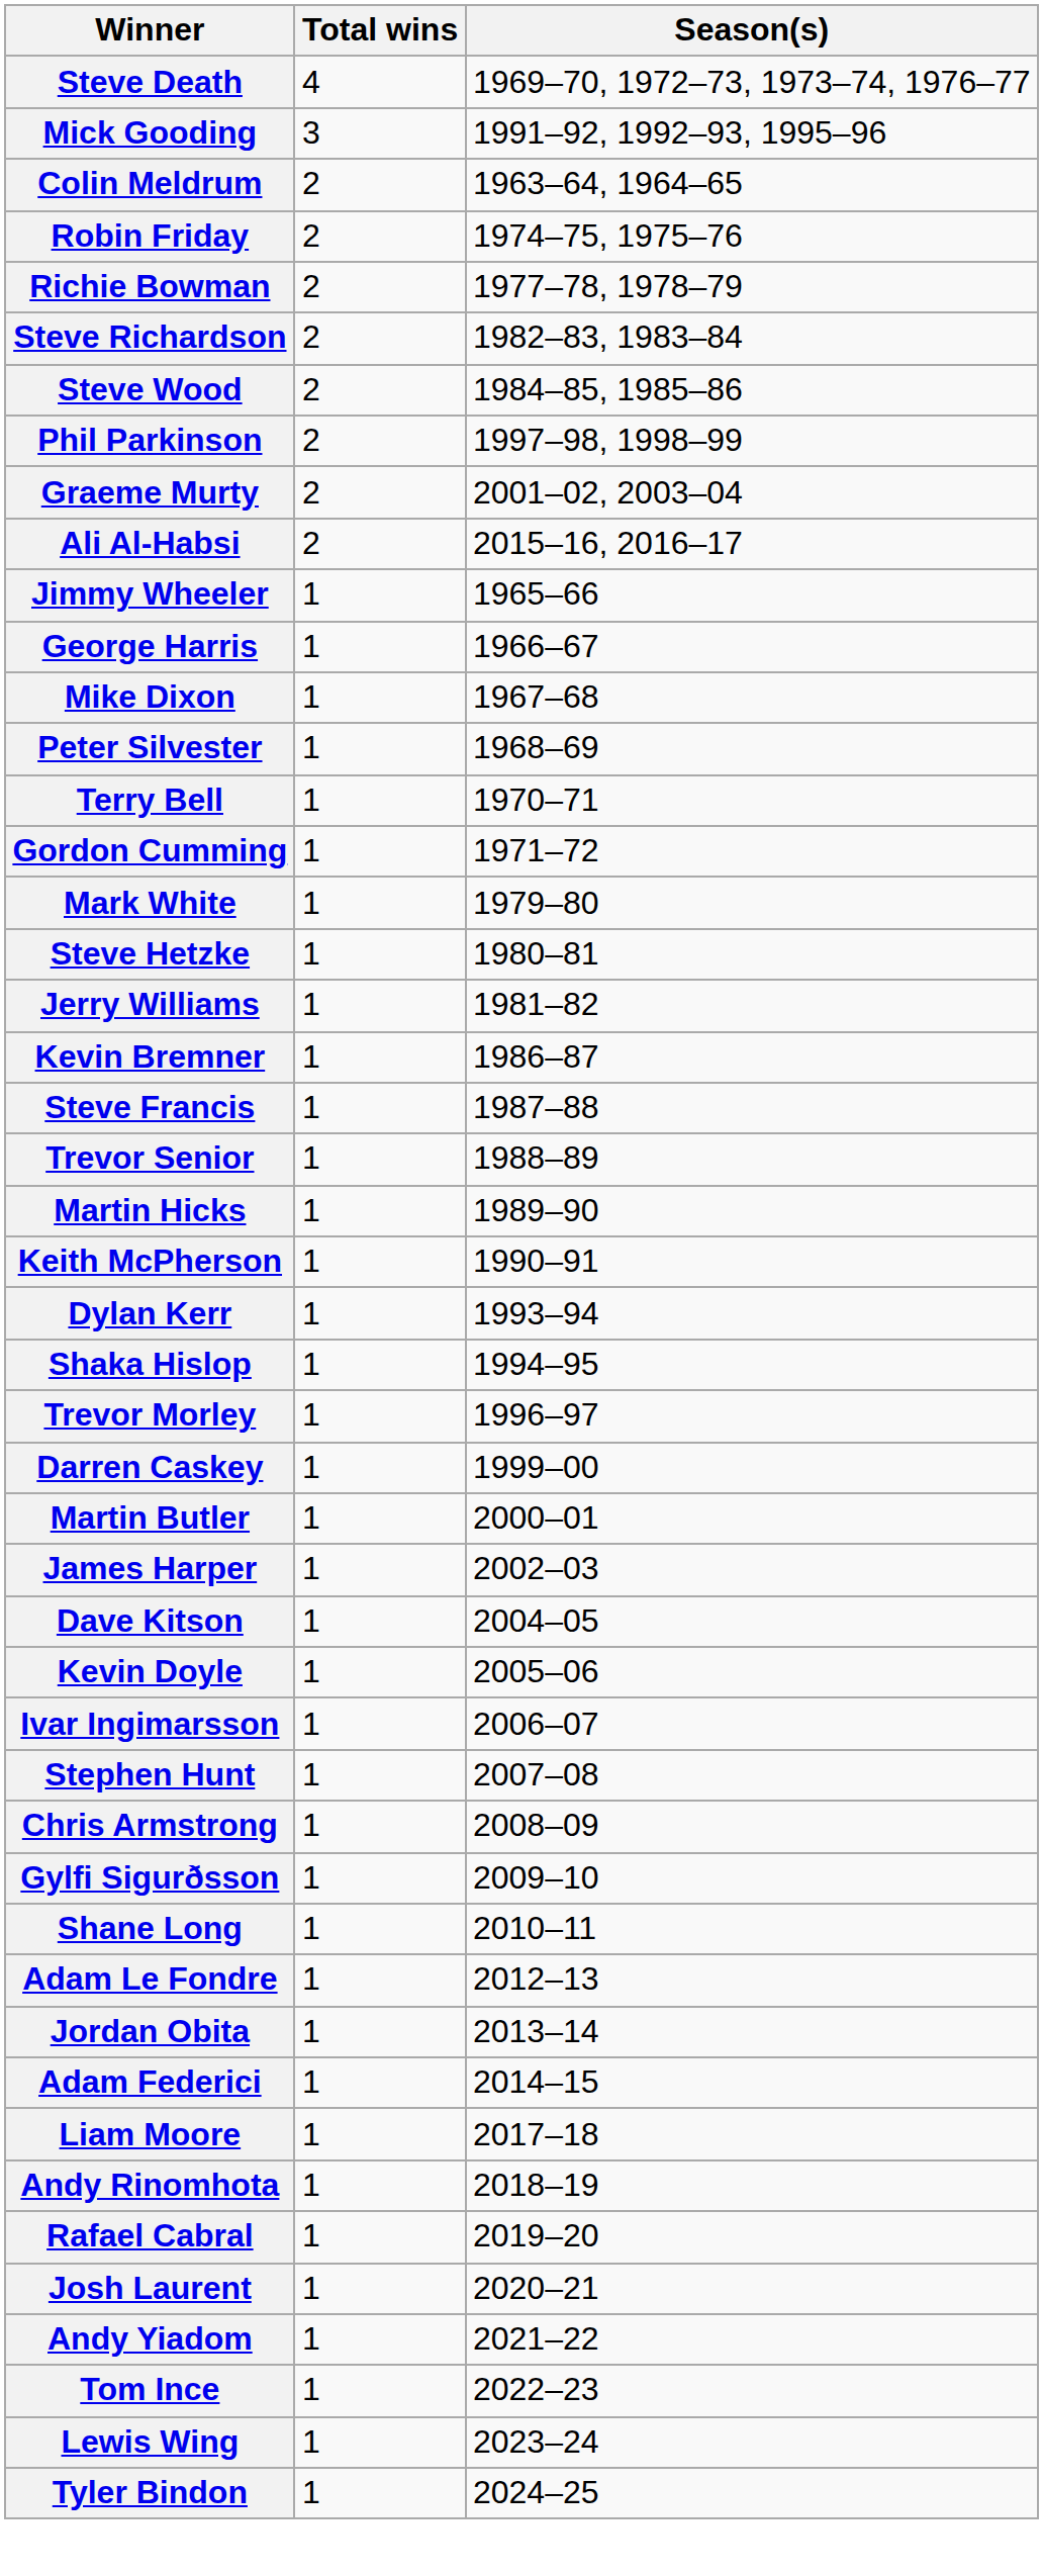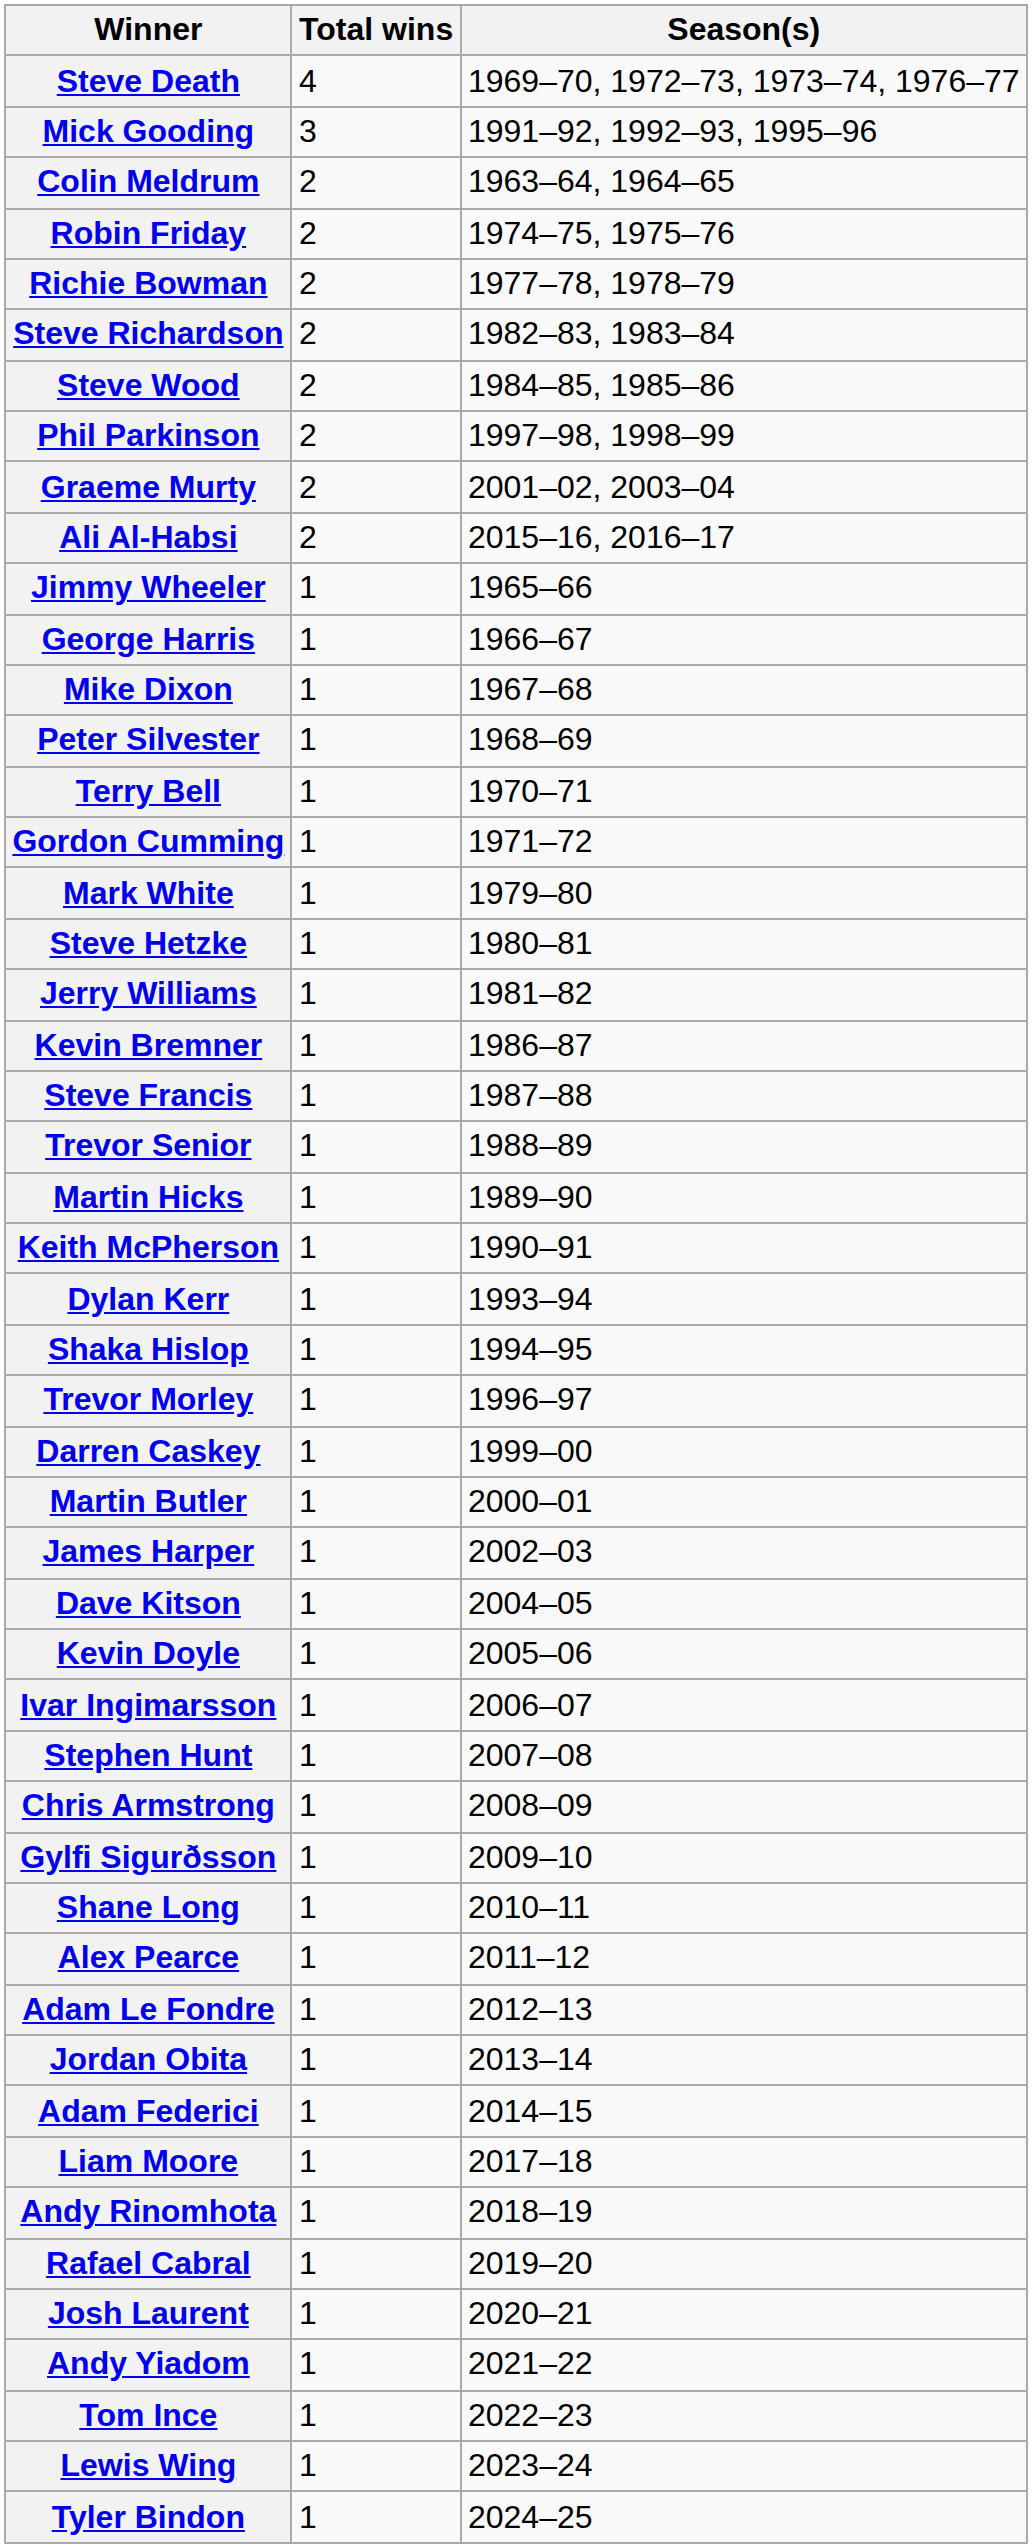 <table class="wikitable plainrowheaders">
 <tr>
 <th scope="col">Winner</th>
 <th scope="col">Total wins</th>
 <th scope="col">Season(s)</th>
 </tr>
 <tr>
 <th scope="row"> <a href='#'>Steve Death</a></th>
 <td>4</td>
 <td>1969–70, 1972–73, 1973–74, 1976–77</td>
 </tr>
 <tr>
 <th scope="row"> <a href='#'>Mick Gooding</a></th>
 <td>3</td>
 <td>1991–92, 1992–93, 1995–96</td>
 </tr>
 <tr>
 <th scope="row"> <a href='#'>Colin Meldrum</a></th>
 <td>2</td>
 <td>1963–64, 1964–65</td>
 </tr>
 <tr>
 <th scope="row"> <a href='#'>Robin Friday</a></th>
 <td>2</td>
 <td>1974–75, 1975–76</td>
 </tr>
 <tr>
 <th scope="row"> <a href='#'>Richie Bowman</a></th>
 <td>2</td>
 <td>1977–78, 1978–79</td>
 </tr>
 <tr>
 <th scope="row"> <a href='#'>Steve Richardson</a></th>
 <td>2</td>
 <td>1982–83, 1983–84</td>
 </tr>
 <tr>
 <th scope="row"> <a href='#'>Steve Wood</a></th>
 <td>2</td>
 <td>1984–85, 1985–86</td>
 </tr>
 <tr>
 <th scope="row"> <a href='#'>Phil Parkinson</a></th>
 <td>2</td>
 <td>1997–98, 1998–99</td>
 </tr>
 <tr>
 <th scope="row"> <a href='#'>Graeme Murty</a></th>
 <td>2</td>
 <td>2001–02, 2003–04</td>
 </tr>
 <tr>
 <th scope="row"> <a href='#'>Ali Al-Habsi</a></th>
 <td>2</td>
 <td>2015–16, 2016–17</td>
 </tr>
 <tr>
 <th scope="row"> <a href='#'>Jimmy Wheeler</a></th>
 <td>1</td>
 <td>1965–66</td>
 </tr>
 <tr>
 <th scope="row"> <a href='#'>George Harris</a></th>
 <td>1</td>
 <td>1966–67</td>
 </tr>
 <tr>
 <th scope="row"> <a href='#'>Mike Dixon</a></th>
 <td>1</td>
 <td>1967–68</td>
 </tr>
 <tr>
 <th scope="row"> <a href='#'>Peter Silvester</a></th>
 <td>1</td>
 <td>1968–69</td>
 </tr>
 <tr>
 <th scope="row"> <a href='#'>Terry Bell</a></th>
 <td>1</td>
 <td>1970–71</td>
 </tr>
 <tr>
 <th scope="row"> <a href='#'>Gordon Cumming</a></th>
 <td>1</td>
 <td>1971–72</td>
 </tr>
 <tr>
 <th scope="row"> <a href='#'>Mark White</a></th>
 <td>1</td>
 <td>1979–80</td>
 </tr>
 <tr>
 <th scope="row"> <a href='#'>Steve Hetzke</a></th>
 <td>1</td>
 <td>1980–81</td>
 </tr>
 <tr>
 <th scope="row"> <a href='#'>Jerry Williams</a></th>
 <td>1</td>
 <td>1981–82</td>
 </tr>
 <tr>
 <th scope="row"> <a href='#'>Kevin Bremner</a></th>
 <td>1</td>
 <td>1986–87</td>
 </tr>
 <tr>
 <th scope="row"> <a href='#'>Steve Francis</a></th>
 <td>1</td>
 <td>1987–88</td>
 </tr>
 <tr>
 <th scope="row"> <a href='#'>Trevor Senior</a></th>
 <td>1</td>
 <td>1988–89</td>
 </tr>
 <tr>
 <th scope="row"> <a href='#'>Martin Hicks</a></th>
 <td>1</td>
 <td>1989–90</td>
 </tr>
 <tr>
 <th scope="row"> <a href='#'>Keith McPherson</a></th>
 <td>1</td>
 <td>1990–91</td>
 </tr>
 <tr>
 <th scope="row"> <a href='#'>Dylan Kerr</a></th>
 <td>1</td>
 <td>1993–94</td>
 </tr>
 <tr>
 <th scope="row"> <a href='#'>Shaka Hislop</a></th>
 <td>1</td>
 <td>1994–95</td>
 </tr>
 <tr>
 <th scope="row"> <a href='#'>Trevor Morley</a></th>
 <td>1</td>
 <td>1996–97</td>
 </tr>
 <tr>
 <th scope="row"> <a href='#'>Darren Caskey</a></th>
 <td>1</td>
 <td>1999–00</td>
 </tr>
 <tr>
 <th scope="row"> <a href='#'>Martin Butler</a></th>
 <td>1</td>
 <td>2000–01</td>
 </tr>
 <tr>
 <th scope="row"> <a href='#'>James Harper</a></th>
 <td>1</td>
 <td>2002–03</td>
 </tr>
 <tr>
 <th scope="row"> <a href='#'>Dave Kitson</a></th>
 <td>1</td>
 <td>2004–05</td>
 </tr>
 <tr>
 <th scope="row"> <a href='#'>Kevin Doyle</a></th>
 <td>1</td>
 <td>2005–06</td>
 </tr>
 <tr>
 <th scope="row"> <a href='#'>Ivar Ingimarsson</a></th>
 <td>1</td>
 <td>2006–07</td>
 </tr>
 <tr>
 <th scope="row"> <a href='#'>Stephen Hunt</a></th>
 <td>1</td>
 <td>2007–08</td>
 </tr>
 <tr>
 <th scope="row"> <a href='#'>Chris Armstrong</a></th>
 <td>1</td>
 <td>2008–09</td>
 </tr>
 <tr>
 <th scope="row"> <a href='#'>Gylfi Sigurðsson</a></th>
 <td>1</td>
 <td>2009–10</td>
 </tr>
 <tr>
 <th scope="row"> <a href='#'>Shane Long</a></th>
 <td>1</td>
 <td>2010–11</td>
 </tr>
 <tr>
+<th scope="row"> <a href='#'>Alex Pearce</a></th>
+<td>1</td>
+<td>2011–12</td>
+</tr>
+<tr>
 <th scope="row"> <a href='#'>Adam Le Fondre</a></th>
 <td>1</td>
 <td>2012–13</td>
 </tr>
 <tr>
 <th scope="row"> <a href='#'>Jordan Obita</a></th>
 <td>1</td>
 <td>2013–14</td>
 </tr>
 <tr>
 <th scope="row"> <a href='#'>Adam Federici</a></th>
 <td>1</td>
 <td>2014–15</td>
 </tr>
 <tr>
 <th scope="row"> <a href='#'>Liam Moore</a></th>
 <td>1</td>
 <td>2017–18</td>
 </tr>
 <tr>
 <th scope="row"> <a href='#'>Andy Rinomhota</a></th>
 <td>1</td>
 <td>2018–19</td>
 </tr>
 <tr>
 <th scope="row"> <a href='#'>Rafael Cabral</a></th>
 <td>1</td>
 <td>2019–20</td>
 </tr>
 <tr>
 <th scope="row"> <a href='#'>Josh Laurent</a></th>
 <td>1</td>
 <td>2020–21</td>
 </tr>
 <tr>
 <th scope="row"> <a href='#'>Andy Yiadom</a></th>
 <td>1</td>
 <td>2021–22</td>
 </tr>
 <tr>
 <th scope="row"> <a href='#'>Tom Ince</a></th>
 <td>1</td>
 <td>2022–23</td>
 </tr>
 <tr>
 <th scope="row"> <a href='#'>Lewis Wing</a></th>
 <td>1</td>
 <td>2023–24</td>
 </tr>
 <tr>
 <th scope="row"> <a href='#'>Tyler Bindon</a></th>
 <td>1</td>
 <td>2024–25</td>
 </tr>
 </table>
